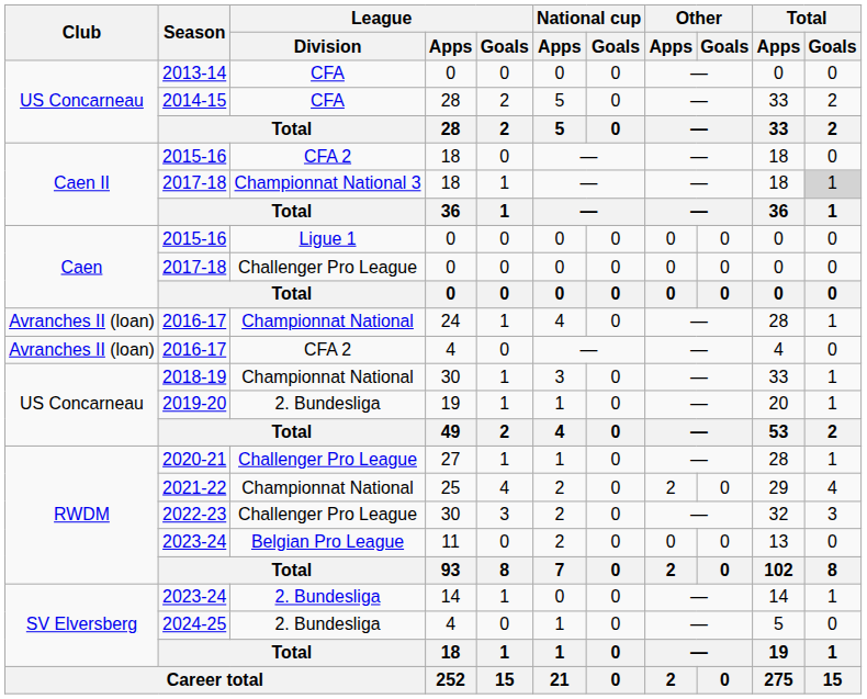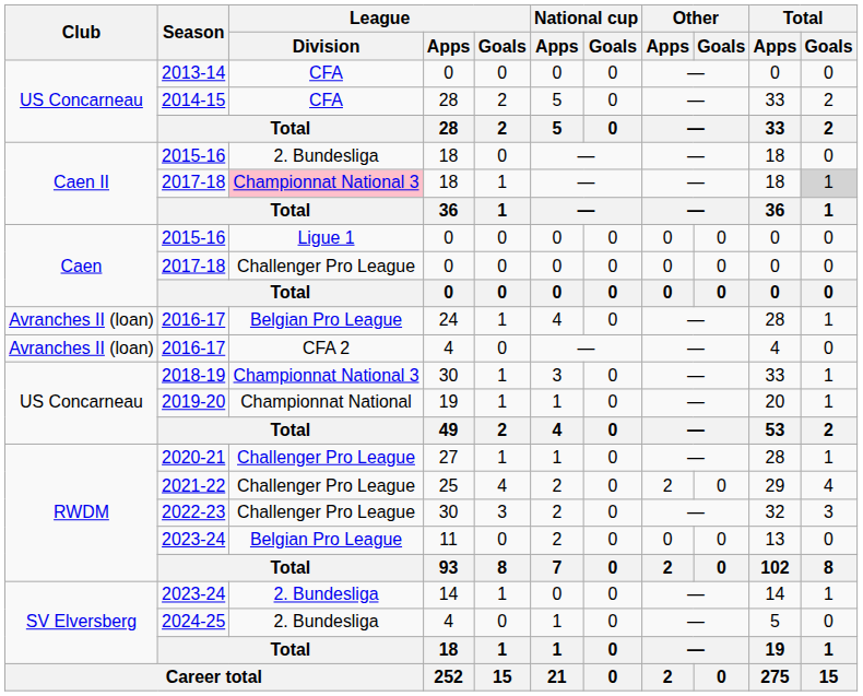 <table class="wikitable" style="text-align: center;">
 <tr>
 <th rowspan="2">Club</th>
 <th rowspan="2">Season</th>
 <th colspan="3">League</th>
 <th colspan="2">National cup</th>
 <th colspan="2">Other</th>
 <th colspan="2">Total</th>
 </tr>
 <tr>
 <th>Division</th>
 <th>Apps</th>
 <th>Goals</th>
 <th>Apps</th>
 <th>Goals</th>
 <th>Apps</th>
 <th>Goals</th>
 <th>Apps</th>
 <th>Goals</th>
 </tr>
 <tr>
 <td rowspan="3"><a href='#'>US Concarneau</a></td>
 <td><a href='#'>2013-14</a></td>
 <td><a href='#'>CFA</a></td>
 <td>0</td>
 <td>0</td>
 <td>0</td>
 <td>0</td>
 <td colspan="2">—</td>
 <td>0</td>
 <td>0</td>
 </tr>
 <tr>
 <td><a href='#'>2014-15</a></td>
 <td><a href='#'>CFA</a></td>
 <td>28</td>
 <td>2</td>
 <td>5</td>
 <td>0</td>
 <td colspan="2">—</td>
 <td>33</td>
 <td>2</td>
 </tr>
 <tr>
 <th colspan="2">Total</th>
 <th>28</th>
 <th>2</th>
 <th>5</th>
 <th>0</th>
 <th colspan="2">—</th>
 <th>33</th>
 <th>2</th>
 </tr>
 <tr>
 <td rowspan="3"><a href='#'>Caen II</a></td>
 <td><a href='#'>2015-16</a></td>
-<td><a href='#'>CFA 2</a></td>
+<td>2. Bundesliga</td>
 <td>18</td>
 <td>0</td>
 <td colspan="2">—</td>
 <td colspan="2">—</td>
 <td>18</td>
 <td>0</td>
 </tr>
 <tr>
 <td><a href='#'>2017-18</a></td>
-<td><a href='#'>Championnat National 3</a></td>
+<td style="background: pink;"><a href='#'>Championnat National 3</a></td>
 <td>18</td>
 <td>1</td>
 <td colspan="2">—</td>
 <td colspan="2">—</td>
 <td>18</td>
 <td style="background: lightgrey;">1</td>
 </tr>
 <tr>
 <th colspan="2">Total</th>
 <th>36</th>
 <th>1</th>
 <th colspan="2">—</th>
 <th colspan="2">—</th>
 <th>36</th>
 <th>1</th>
 </tr>
 <tr>
 <td rowspan="3"><a href='#'>Caen</a></td>
 <td><a href='#'>2015-16</a></td>
 <td><a href='#'>Ligue 1</a></td>
 <td>0</td>
 <td>0</td>
 <td>0</td>
 <td>0</td>
 <td>0</td>
 <td>0</td>
 <td>0</td>
 <td>0</td>
 </tr>
 <tr>
 <td><a href='#'>2017-18</a></td>
 <td>Challenger Pro League</td>
 <td>0</td>
 <td>0</td>
 <td>0</td>
 <td>0</td>
 <td>0</td>
 <td>0</td>
 <td>0</td>
 <td>0</td>
 </tr>
 <tr>
 <th colspan="2">Total</th>
 <th>0</th>
 <th>0</th>
 <th>0</th>
 <th>0</th>
 <th>0</th>
 <th>0</th>
 <th>0</th>
 <th>0</th>
 </tr>
 <tr>
 <td><a href='#'>Avranches II</a> (loan)</td>
 <td><a href='#'>2016-17</a></td>
-<td><a href='#'>Championnat National</a></td>
+<td><a href='#'>Belgian Pro League</a></td>
 <td>24</td>
 <td>1</td>
 <td>4</td>
 <td>0</td>
 <td colspan="2">—</td>
 <td>28</td>
 <td>1</td>
 </tr>
 <tr>
 <td><a href='#'>Avranches II</a> (loan)</td>
 <td><a href='#'>2016-17</a></td>
 <td>CFA 2</td>
 <td>4</td>
 <td>0</td>
 <td colspan="2">—</td>
 <td colspan="2">—</td>
 <td>4</td>
 <td>0</td>
 </tr>
 <tr>
 <td rowspan="3">US Concarneau</td>
 <td><a href='#'>2018-19</a></td>
-<td>Championnat National</td>
+<td><a href='#'>Championnat National 3</a></td>
 <td>30</td>
 <td>1</td>
 <td>3</td>
 <td>0</td>
 <td colspan="2">—</td>
 <td>33</td>
 <td>1</td>
 </tr>
 <tr>
 <td><a href='#'>2019-20</a></td>
-<td>2. Bundesliga</td>
+<td>Championnat National</td>
 <td>19</td>
 <td>1</td>
 <td>1</td>
 <td>0</td>
 <td colspan="2">—</td>
 <td>20</td>
 <td>1</td>
 </tr>
 <tr>
 <th colspan="2">Total</th>
 <th>49</th>
 <th>2</th>
 <th>4</th>
 <th>0</th>
 <th colspan="2">—</th>
 <th>53</th>
 <th>2</th>
 </tr>
 <tr>
 <td rowspan="5"><a href='#'>RWDM</a></td>
 <td><a href='#'>2020-21</a></td>
 <td><a href='#'>Challenger Pro League</a></td>
 <td>27</td>
 <td>1</td>
 <td>1</td>
 <td>0</td>
 <td colspan="2">—</td>
 <td>28</td>
 <td>1</td>
 </tr>
 <tr>
 <td><a href='#'>2021-22</a></td>
-<td>Championnat National</td>
+<td>Challenger Pro League</td>
 <td>25</td>
 <td>4</td>
 <td>2</td>
 <td>0</td>
 <td>2</td>
 <td>0</td>
 <td>29</td>
 <td>4</td>
 </tr>
 <tr>
 <td><a href='#'>2022-23</a></td>
 <td>Challenger Pro League</td>
 <td>30</td>
 <td>3</td>
 <td>2</td>
 <td>0</td>
 <td colspan="2">—</td>
 <td>32</td>
 <td>3</td>
 </tr>
 <tr>
 <td><a href='#'>2023-24</a></td>
 <td><a href='#'>Belgian Pro League</a></td>
 <td>11</td>
 <td>0</td>
 <td>2</td>
 <td>0</td>
 <td>0</td>
 <td>0</td>
 <td>13</td>
 <td>0</td>
 </tr>
 <tr>
 <th colspan="2">Total</th>
 <th>93</th>
 <th>8</th>
 <th>7</th>
 <th>0</th>
 <th>2</th>
 <th>0</th>
 <th>102</th>
 <th>8</th>
 </tr>
 <tr>
 <td rowspan="3"><a href='#'>SV Elversberg</a></td>
 <td><a href='#'>2023-24</a></td>
 <td><a href='#'>2. Bundesliga</a></td>
 <td>14</td>
 <td>1</td>
 <td>0</td>
 <td>0</td>
 <td colspan="2">—</td>
 <td>14</td>
 <td>1</td>
 </tr>
 <tr>
 <td><a href='#'>2024-25</a></td>
 <td>2. Bundesliga</td>
 <td>4</td>
 <td>0</td>
 <td>1</td>
 <td>0</td>
 <td colspan="2">—</td>
 <td>5</td>
 <td>0</td>
 </tr>
 <tr>
 <th colspan="2">Total</th>
 <th>18</th>
 <th>1</th>
 <th>1</th>
 <th>0</th>
 <th colspan="2">—</th>
 <th>19</th>
 <th>1</th>
 </tr>
 <tr>
 <th colspan="3">Career total</th>
 <th>252</th>
 <th>15</th>
 <th>21</th>
 <th>0</th>
 <th>2</th>
 <th>0</th>
 <th>275</th>
 <th>15</th>
 </tr>
 </table>
